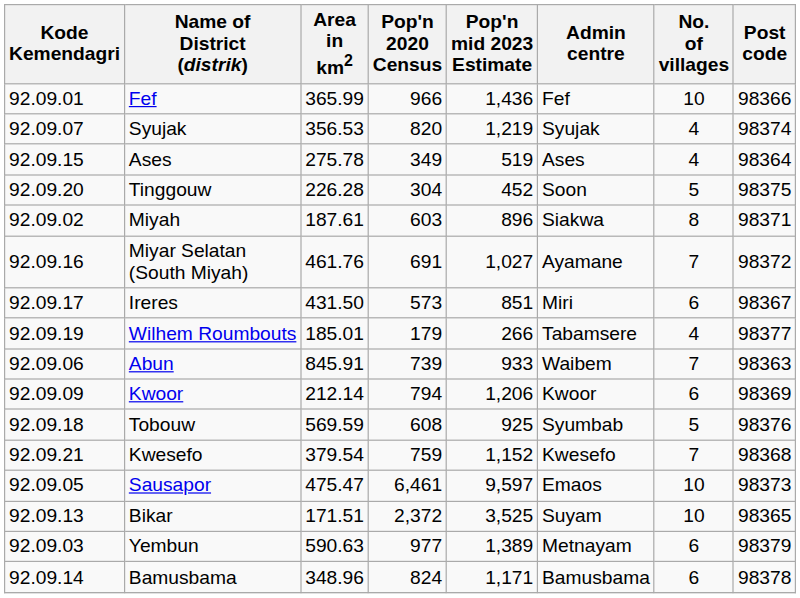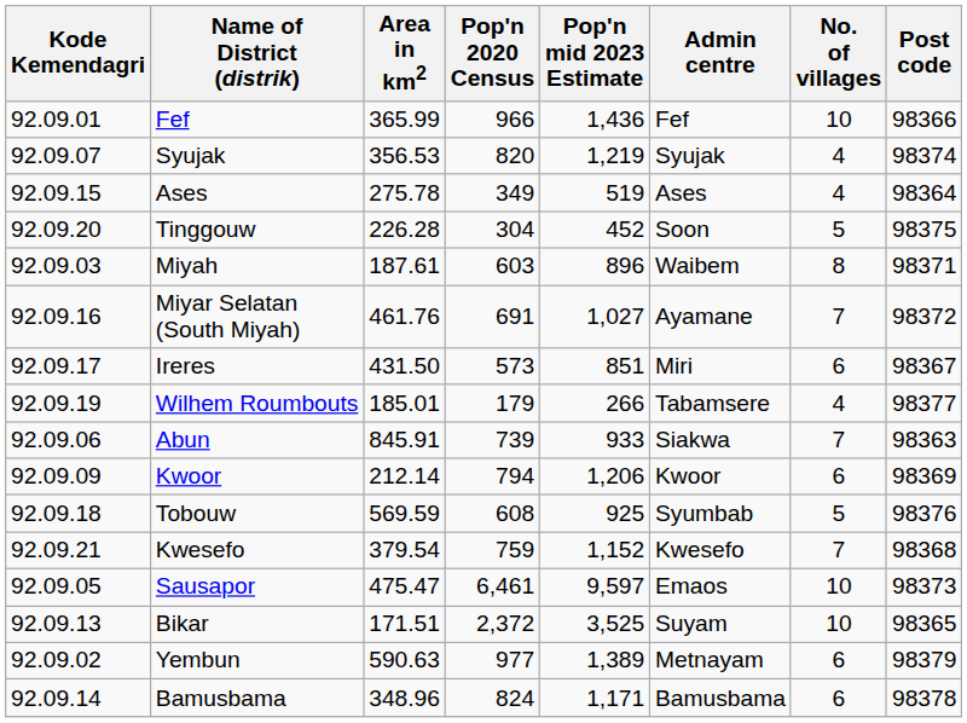 <table class="wikitable">
 <tr>
 <th>Kode <br>Kemendagri</th>
 <th>Name of <br>District<br>(<em>distrik</em>)</th>
 <th>Area<br>in<br>km<sup>2</sup></th>
 <th>Pop'n<br>2020<br>Census</th>
 <th>Pop'n<br>mid 2023<br>Estimate</th>
 <th>Admin<br>centre</th>
 <th>No.<br>of<br>villages</th>
 <th>Post<br>code</th>
 </tr>
 <tr>
 <td>92.09.01</td>
 <td><a href='#'>Fef</a></td>
 <td align="right">365.99</td>
 <td align="right">966</td>
 <td align="right">1,436</td>
 <td>Fef</td>
 <td align="center">10</td>
 <td align="right">98366</td>
 </tr>
 <tr>
 <td>92.09.07</td>
 <td>Syujak</td>
 <td align="right">356.53</td>
 <td align="right">820</td>
 <td align="right">1,219</td>
 <td>Syujak</td>
 <td align="center">4</td>
 <td align="right">98374</td>
 </tr>
 <tr>
 <td>92.09.15</td>
 <td>Ases</td>
 <td align="right">275.78</td>
 <td align="right">349</td>
 <td align="right">519</td>
 <td>Ases</td>
 <td align="center">4</td>
 <td align="right">98364</td>
 </tr>
 <tr>
 <td>92.09.20</td>
 <td>Tinggouw</td>
 <td align="right">226.28</td>
 <td align="right">304</td>
 <td align="right">452</td>
 <td>Soon</td>
 <td align="center">5</td>
 <td align="right">98375</td>
 </tr>
 <tr>
-<td>92.09.02</td>
+<td>92.09.03</td>
 <td>Miyah</td>
 <td align="right">187.61</td>
 <td align="right">603</td>
 <td align="right">896</td>
-<td>Siakwa</td>
+<td>Waibem</td>
 <td align="center">8</td>
 <td align="right">98371</td>
 </tr>
 <tr>
 <td>92.09.16</td>
 <td>Miyar Selatan<br>(South Miyah)</td>
 <td align="right">461.76</td>
 <td align="right">691</td>
 <td align="right">1,027</td>
 <td>Ayamane</td>
 <td align="center">7</td>
 <td align="right">98372</td>
 </tr>
 <tr>
 <td>92.09.17</td>
 <td>Ireres</td>
 <td align="right">431.50</td>
 <td align="right">573</td>
 <td align="right">851</td>
 <td>Miri</td>
 <td align="center">6</td>
 <td align="right">98367</td>
 </tr>
 <tr>
 <td>92.09.19</td>
 <td><a href='#'>Wilhem Roumbouts</a></td>
 <td align="right">185.01</td>
 <td align="right">179</td>
 <td align="right">266</td>
 <td>Tabamsere</td>
 <td align="center">4</td>
 <td align="right">98377</td>
 </tr>
 <tr>
 <td>92.09.06</td>
 <td><a href='#'>Abun</a></td>
 <td align="right">845.91</td>
 <td align="right">739</td>
 <td align="right">933</td>
-<td>Waibem</td>
+<td>Siakwa</td>
 <td align="center">7</td>
 <td align="right">98363</td>
 </tr>
 <tr>
 <td>92.09.09</td>
 <td><a href='#'>Kwoor</a></td>
 <td align="right">212.14</td>
 <td align="right">794</td>
 <td align="right">1,206</td>
 <td>Kwoor</td>
 <td align="center">6</td>
 <td align="right">98369</td>
 </tr>
 <tr>
 <td>92.09.18</td>
 <td>Tobouw</td>
 <td align="right">569.59</td>
 <td align="right">608</td>
 <td align="right">925</td>
 <td>Syumbab</td>
 <td align="center">5</td>
 <td align="right">98376</td>
 </tr>
 <tr>
 <td>92.09.21</td>
 <td>Kwesefo</td>
 <td align="right">379.54</td>
 <td align="right">759</td>
 <td align="right">1,152</td>
 <td>Kwesefo</td>
 <td align="center">7</td>
 <td align="right">98368</td>
 </tr>
 <tr>
 <td>92.09.05</td>
 <td><a href='#'>Sausapor</a></td>
 <td align="right">475.47</td>
 <td align="right">6,461</td>
 <td align="right">9,597</td>
 <td>Emaos</td>
 <td align="center">10</td>
 <td align="right">98373</td>
 </tr>
 <tr>
 <td>92.09.13</td>
 <td>Bikar</td>
 <td align="right">171.51</td>
 <td align="right">2,372</td>
 <td align="right">3,525</td>
 <td>Suyam</td>
 <td align="center">10</td>
 <td align="right">98365</td>
 </tr>
 <tr>
-<td>92.09.03</td>
+<td>92.09.02</td>
 <td>Yembun</td>
 <td align="right">590.63</td>
 <td align="right">977</td>
 <td align="right">1,389</td>
 <td>Metnayam</td>
 <td align="center">6</td>
 <td align="right">98379</td>
 </tr>
 <tr>
 <td>92.09.14</td>
 <td>Bamusbama</td>
 <td align="right">348.96</td>
 <td align="right">824</td>
 <td align="right">1,171</td>
 <td>Bamusbama</td>
 <td align="center">6</td>
 <td align="right">98378</td>
 </tr>
 <tr>
 </tr>
 </table>
